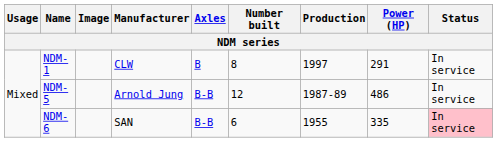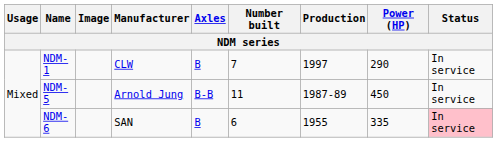 <table class="sortable wikitable"style="text-align:left;"style="font-size: 85%">
 <tr>
 <th>Usage</th>
 <th>Name</th>
 <th>Image</th>
 <th>Manufacturer</th>
 <th><a href='#'>Axles</a></th>
 <th>Number built</th>
 <th>Production</th>
 <th><a href='#'>Power</a> (<a href='#'>HP</a>)</th>
 <th>Status</th>
 </tr>
 <tr>
 <th colspan="9">NDM series</th>
 </tr>
 <tr>
 <td rowspan="3">Mixed</td>
 <td><a href='#'>NDM-1</a></td>
 <td></td>
 <td><a href='#'>CLW</a></td>
 <td><a href='#'>B</a></td>
-<td>8</td>
+<td>7</td>
 <td>1997</td>
-<td>291</td>
+<td>290</td>
 <td>In service</td>
 </tr>
 <tr>
 <td><a href='#'>NDM-5</a></td>
 <td></td>
 <td><a href='#'>Arnold Jung</a></td>
 <td><a href='#'>B-B</a></td>
-<td>12</td>
+<td>11</td>
 <td>1987-89</td>
-<td>486</td>
+<td>450</td>
 <td>In service</td>
 </tr>
 <tr>
 <td><a href='#'>NDM-6</a></td>
 <td></td>
 <td>SAN</td>
-<td><a href='#'>B-B</a></td>
+<td><a href='#'>B</a></td>
 <td>6</td>
 <td>1955</td>
 <td>335</td>
 <td style="background: pink;">In service</td>
 </tr>
 </table>
